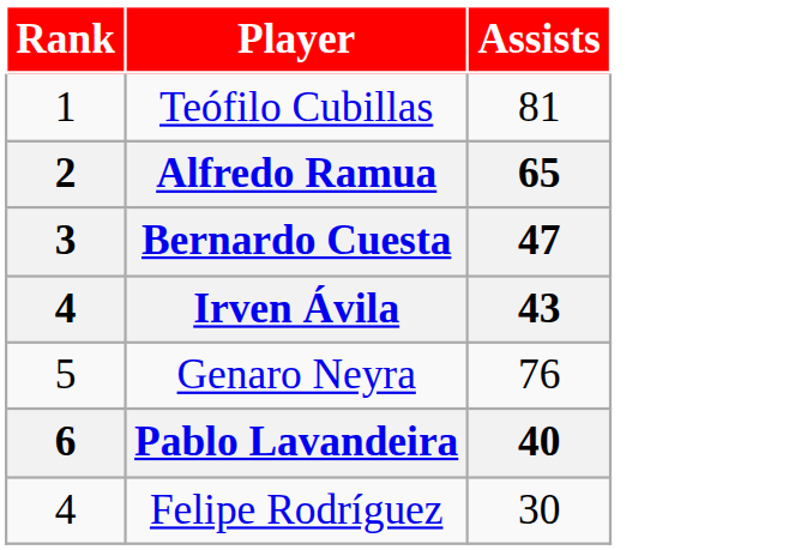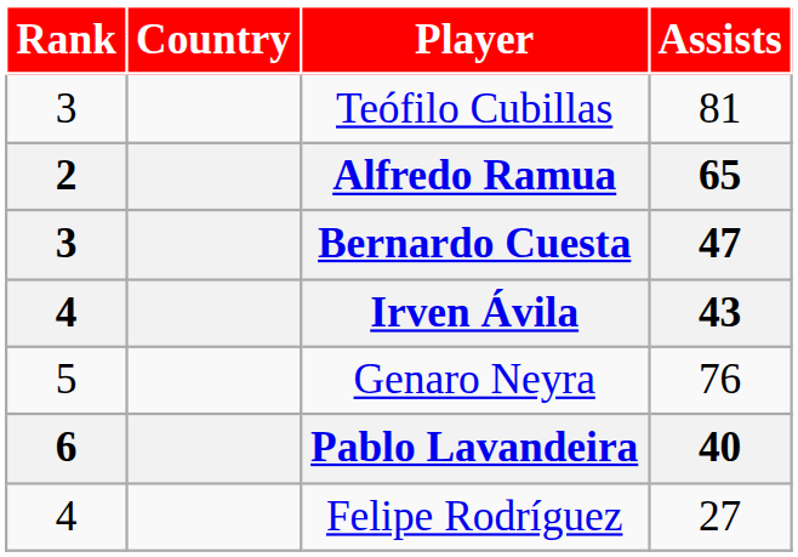 <table class="wikitable" style="text-align:center;">
 <tr>
 <th style="background:red; color:white; border:1px solid white;">Rank</th>
+<th style="background:red; color:white; border:1px solid white;">Country</th>
 <th style="background:red; color:white; border:1px solid white;">Player</th>
 <th style="background:red; color:white; border:1px solid white;">Assists</th>
 </tr>
 <tr>
-<td>1</td>
+<td>3</td>
+<td></td>
 <td><a href='#'>Teófilo Cubillas</a></td>
 <td>81</td>
 </tr>
 <tr>
 <th>2</th>
+<th></th>
 <th><a href='#'>Alfredo Ramua</a></th>
 <th>65</th>
 </tr>
 <tr>
 <th>3</th>
+<th></th>
 <th><a href='#'>Bernardo Cuesta</a></th>
 <th>47</th>
 </tr>
 <tr>
 <th>4</th>
+<th></th>
 <th><a href='#'>Irven Ávila</a></th>
 <th>43</th>
 </tr>
 <tr>
 <td>5</td>
+<td></td>
 <td><a href='#'>Genaro Neyra</a></td>
 <td>76</td>
 </tr>
 <tr>
 <th>6</th>
+<th></th>
 <th><a href='#'>Pablo Lavandeira</a></th>
 <th>40</th>
 </tr>
 <tr>
 <td>4</td>
+<td></td>
 <td><a href='#'>Felipe Rodríguez</a></td>
-<td>30</td>
+<td>27</td>
 </tr>
 </table>
